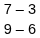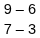 <table style="text-align:center">
 <tr>
 <th width=200></th>
 <th width=100></th>
 <th width=200></th>
 </tr>
 <tr>
 <td align=right><strong></strong></td>
-<td>7 – 3</td>
+<td>9 – 6</td>
 <td align=left></td>
 </tr>
 <tr>
 <td align=right><strong></strong></td>
-<td>9 – 6</td>
+<td>7 – 3</td>
 <td align=left></td>
 </tr>
 </table>
